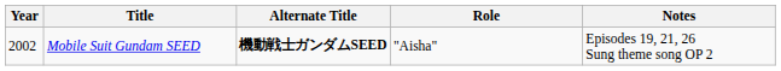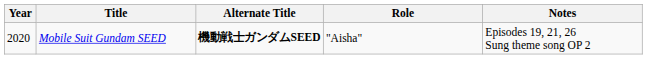 <table class="wikitable">
 <tr>
 <th width=5%>Year</th>
 <th width=25%>Title</th>
 <th width=20%>Alternate Title</th>
 <th width=25%>Role</th>
 <th width=25%>Notes</th>
 </tr>
 <tr>
-<td>2002</td>
+<td>2020</td>
 <td><em><a href='#'>Mobile Suit Gundam SEED</a></em></td>
 <td><strong>機動戦士ガンダムSEED</strong></td>
 <td>"Aisha"</td>
 <td>Episodes 19, 21, 26 <br> Sung theme song OP 2</td>
 </tr>
 </table>
